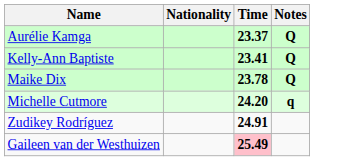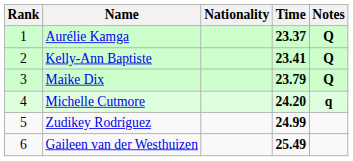 <table class="wikitable sortable" style="text-align:center">
 <tr>
+<th>Rank</th>
 <th>Name</th>
 <th>Nationality</th>
 <th>Time</th>
 <th>Notes</th>
 </tr>
 <tr bgcolor=ccffcc>
+<td>1</td>
 <td align=left><a href='#'>Aurélie Kamga</a></td>
 <td align=left></td>
 <td><strong>23.37</strong></td>
 <td><strong>Q</strong></td>
 </tr>
 <tr bgcolor=ccffcc>
+<td>2</td>
 <td align=left><a href='#'>Kelly-Ann Baptiste</a></td>
 <td align=left></td>
 <td><strong>23.41</strong></td>
 <td><strong>Q</strong></td>
 </tr>
 <tr bgcolor=ccffcc>
+<td>3</td>
 <td align=left><a href='#'>Maike Dix</a></td>
 <td align=left></td>
-<td><strong>23.78</strong></td>
+<td><strong>23.79</strong></td>
 <td><strong>Q</strong></td>
 </tr>
 <tr bgcolor=ddffdd>
+<td>4</td>
 <td align=left><a href='#'>Michelle Cutmore</a></td>
 <td align=left></td>
 <td><strong>24.20</strong></td>
 <td><strong>q</strong></td>
 </tr>
 <tr>
+<td>5</td>
 <td align=left><a href='#'>Zudikey Rodríguez</a></td>
 <td align=left></td>
-<td><strong>24.91</strong></td>
+<td><strong>24.99</strong></td>
 <td></td>
 </tr>
 <tr>
+<td>6</td>
 <td align=left><a href='#'>Gaileen van der Westhuizen</a></td>
 <td align=left></td>
-<td style="background: pink;"><strong>25.49</strong></td>
+<td><strong>25.49</strong></td>
 <td></td>
 </tr>
 </table>
